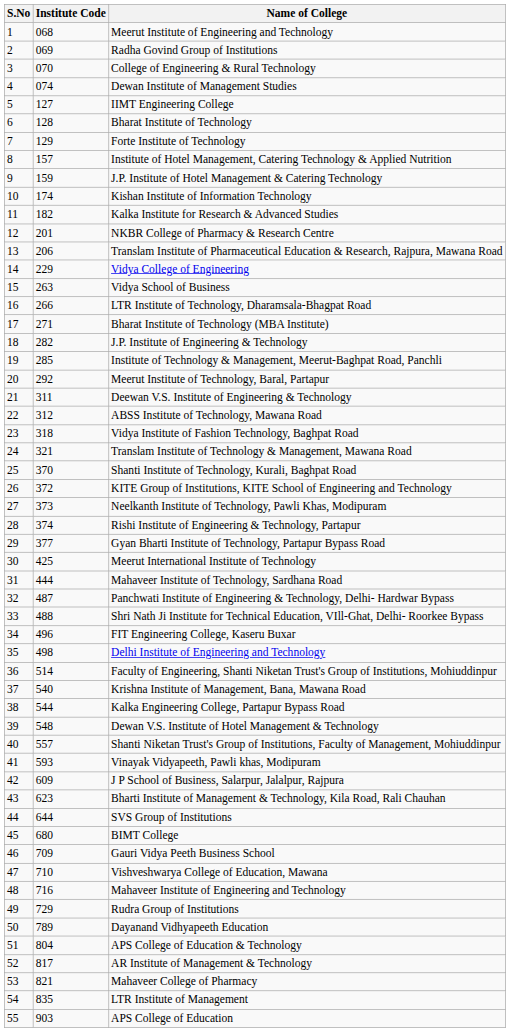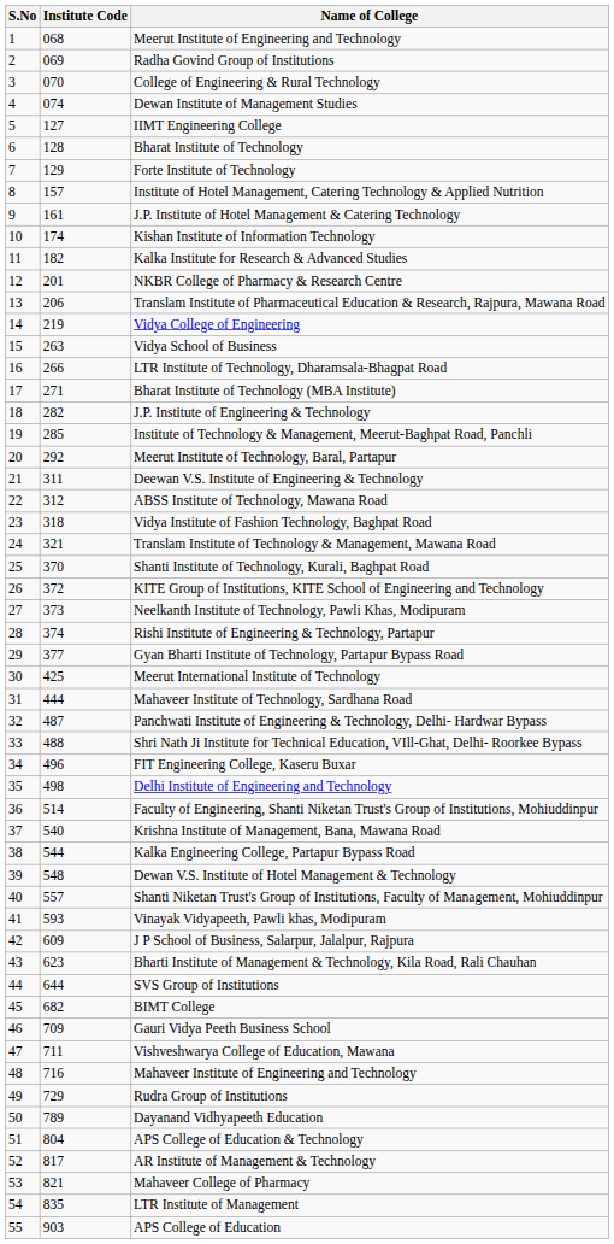 <table class="wikitable sortable">
 <tr>
 <th>S.No</th>
 <th>Institute Code</th>
 <th>Name of College</th>
 </tr>
 <tr>
 <td>1</td>
 <td>068</td>
 <td>Meerut Institute of Engineering and Technology</td>
 </tr>
 <tr>
 <td>2</td>
 <td>069</td>
 <td>Radha Govind Group of Institutions</td>
 </tr>
 <tr>
 <td>3</td>
 <td>070</td>
 <td>College of Engineering & Rural Technology</td>
 </tr>
 <tr>
 <td>4</td>
 <td>074</td>
 <td>Dewan Institute of Management Studies</td>
 </tr>
 <tr>
 <td>5</td>
 <td>127</td>
 <td>IIMT Engineering College</td>
 </tr>
 <tr>
 <td>6</td>
 <td>128</td>
 <td>Bharat Institute of Technology</td>
 </tr>
 <tr>
 <td>7</td>
 <td>129</td>
 <td>Forte Institute of Technology</td>
 </tr>
 <tr>
 <td>8</td>
 <td>157</td>
 <td>Institute of Hotel Management, Catering Technology & Applied Nutrition</td>
 </tr>
 <tr>
 <td>9</td>
-<td>159</td>
+<td>161</td>
 <td>J.P. Institute of Hotel Management & Catering Technology</td>
 </tr>
 <tr>
 <td>10</td>
 <td>174</td>
 <td>Kishan Institute of Information Technology</td>
 </tr>
 <tr>
 <td>11</td>
 <td>182</td>
 <td>Kalka Institute for Research & Advanced Studies</td>
 </tr>
 <tr>
 <td>12</td>
 <td>201</td>
 <td>NKBR College of Pharmacy & Research Centre</td>
 </tr>
 <tr>
 <td>13</td>
 <td>206</td>
 <td>Translam Institute of Pharmaceutical Education & Research, Rajpura, Mawana Road</td>
 </tr>
 <tr>
 <td>14</td>
-<td>229</td>
+<td>219</td>
 <td><a href='#'>Vidya College of Engineering</a></td>
 </tr>
 <tr>
 <td>15</td>
 <td>263</td>
 <td>Vidya School of Business</td>
 </tr>
 <tr>
 <td>16</td>
 <td>266</td>
 <td>LTR Institute of Technology, Dharamsala-Bhagpat Road</td>
 </tr>
 <tr>
 <td>17</td>
 <td>271</td>
 <td>Bharat Institute of Technology (MBA Institute)</td>
 </tr>
 <tr>
 <td>18</td>
 <td>282</td>
 <td>J.P. Institute of Engineering & Technology</td>
 </tr>
 <tr>
 <td>19</td>
 <td>285</td>
 <td>Institute of Technology & Management, Meerut-Baghpat Road, Panchli</td>
 </tr>
 <tr>
 <td>20</td>
 <td>292</td>
 <td>Meerut Institute of Technology, Baral, Partapur</td>
 </tr>
 <tr>
 <td>21</td>
 <td>311</td>
 <td>Deewan V.S. Institute of Engineering & Technology</td>
 </tr>
 <tr>
 <td>22</td>
 <td>312</td>
 <td>ABSS Institute of Technology, Mawana Road</td>
 </tr>
 <tr>
 <td>23</td>
 <td>318</td>
 <td>Vidya Institute of Fashion Technology, Baghpat Road</td>
 </tr>
 <tr>
 <td>24</td>
 <td>321</td>
 <td>Translam Institute of Technology & Management, Mawana Road</td>
 </tr>
 <tr>
 <td>25</td>
 <td>370</td>
 <td>Shanti Institute of Technology, Kurali, Baghpat Road</td>
 </tr>
 <tr>
 <td>26</td>
 <td>372</td>
 <td>KITE Group of Institutions, KITE School of Engineering and Technology</td>
 </tr>
 <tr>
 <td>27</td>
 <td>373</td>
 <td>Neelkanth Institute of Technology, Pawli Khas, Modipuram</td>
 </tr>
 <tr>
 <td>28</td>
 <td>374</td>
 <td>Rishi Institute of Engineering & Technology, Partapur</td>
 </tr>
 <tr>
 <td>29</td>
 <td>377</td>
 <td>Gyan Bharti Institute of Technology, Partapur Bypass Road</td>
 </tr>
 <tr>
 <td>30</td>
 <td>425</td>
 <td>Meerut International Institute of Technology</td>
 </tr>
 <tr>
 <td>31</td>
 <td>444</td>
 <td>Mahaveer Institute of Technology, Sardhana Road</td>
 </tr>
 <tr>
 <td>32</td>
 <td>487</td>
 <td>Panchwati Institute of Engineering & Technology, Delhi- Hardwar Bypass</td>
 </tr>
 <tr>
 <td>33</td>
 <td>488</td>
 <td>Shri Nath Ji Institute for Technical Education, VIll-Ghat, Delhi- Roorkee Bypass</td>
 </tr>
 <tr>
 <td>34</td>
 <td>496</td>
 <td>FIT Engineering College, Kaseru Buxar</td>
 </tr>
 <tr>
 <td>35</td>
 <td>498</td>
 <td><a href='#'>Delhi Institute of Engineering and Technology</a></td>
 </tr>
 <tr>
 <td>36</td>
 <td>514</td>
 <td>Faculty of Engineering, Shanti Niketan Trust's Group of Institutions, Mohiuddinpur</td>
 </tr>
 <tr>
 <td>37</td>
 <td>540</td>
 <td>Krishna Institute of Management, Bana, Mawana Road</td>
 </tr>
 <tr>
 <td>38</td>
 <td>544</td>
 <td>Kalka Engineering College, Partapur Bypass Road</td>
 </tr>
 <tr>
 <td>39</td>
 <td>548</td>
 <td>Dewan V.S. Institute of Hotel Management & Technology</td>
 </tr>
 <tr>
 <td>40</td>
 <td>557</td>
 <td>Shanti Niketan Trust's Group of Institutions, Faculty of Management, Mohiuddinpur</td>
 </tr>
 <tr>
 <td>41</td>
 <td>593</td>
 <td>Vinayak Vidyapeeth, Pawli khas, Modipuram</td>
 </tr>
 <tr>
 <td>42</td>
 <td>609</td>
 <td>J P School of Business, Salarpur, Jalalpur, Rajpura</td>
 </tr>
 <tr>
 <td>43</td>
 <td>623</td>
 <td>Bharti Institute of Management & Technology, Kila Road, Rali Chauhan</td>
 </tr>
 <tr>
 <td>44</td>
 <td>644</td>
 <td>SVS Group of Institutions</td>
 </tr>
 <tr>
 <td>45</td>
-<td>680</td>
+<td>682</td>
 <td>BIMT College</td>
 </tr>
 <tr>
 <td>46</td>
 <td>709</td>
 <td>Gauri Vidya Peeth Business School</td>
 </tr>
 <tr>
 <td>47</td>
-<td>710</td>
+<td>711</td>
 <td>Vishveshwarya College of Education, Mawana</td>
 </tr>
 <tr>
 <td>48</td>
 <td>716</td>
 <td>Mahaveer Institute of Engineering and Technology</td>
 </tr>
 <tr>
 <td>49</td>
 <td>729</td>
 <td>Rudra Group of Institutions</td>
 </tr>
 <tr>
 <td>50</td>
 <td>789</td>
 <td>Dayanand Vidhyapeeth Education</td>
 </tr>
 <tr>
 <td>51</td>
 <td>804</td>
 <td>APS College of Education & Technology</td>
 </tr>
 <tr>
 <td>52</td>
 <td>817</td>
 <td>AR Institute of Management & Technology</td>
 </tr>
 <tr>
 <td>53</td>
 <td>821</td>
 <td>Mahaveer College of Pharmacy</td>
 </tr>
 <tr>
 <td>54</td>
 <td>835</td>
 <td>LTR Institute of Management</td>
 </tr>
 <tr>
 <td>55</td>
 <td>903</td>
 <td>APS College of Education</td>
 </tr>
 </table>
